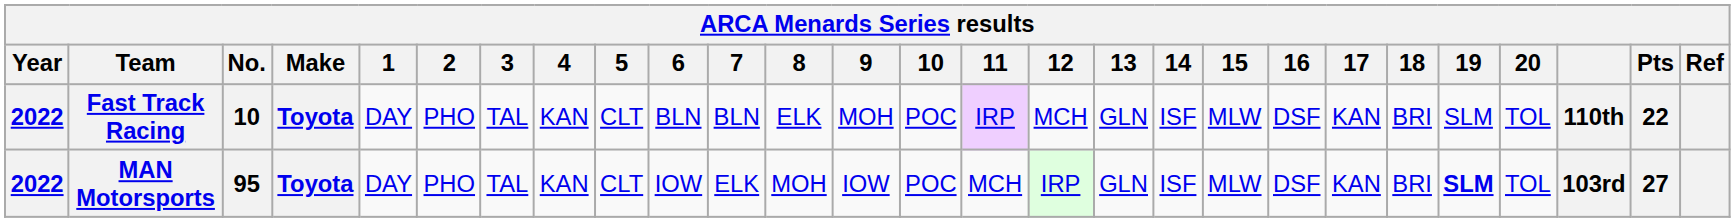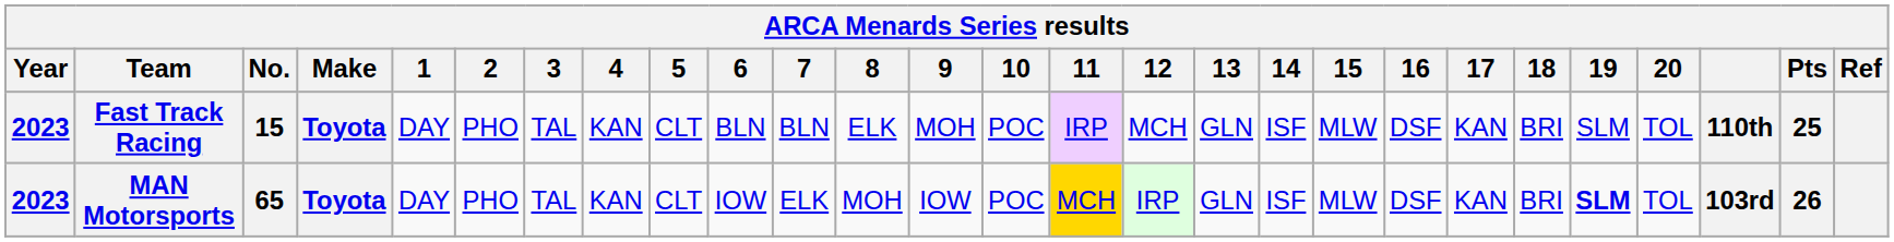 <table class="wikitable" style="text-align:center; font-size:75%">
 <tr>
 <th colspan=27><a href='#'>ARCA Menards Series</a> results</th>
 </tr>
 <tr>
 <th>Year</th>
 <th>Team</th>
 <th>No.</th>
 <th>Make</th>
 <th>1</th>
 <th>2</th>
 <th>3</th>
 <th>4</th>
 <th>5</th>
 <th>6</th>
 <th>7</th>
 <th>8</th>
 <th>9</th>
 <th>10</th>
 <th>11</th>
 <th>12</th>
 <th>13</th>
 <th>14</th>
 <th>15</th>
 <th>16</th>
 <th>17</th>
 <th>18</th>
 <th>19</th>
 <th>20</th>
 <th></th>
 <th>Pts</th>
 <th>Ref</th>
 </tr>
 <tr>
-<th><a href='#'>2022</a></th>
+<th><a href='#'>2023</a></th>
 <th><a href='#'>Fast Track Racing</a></th>
-<th>10</th>
+<th>15</th>
 <th><a href='#'>Toyota</a></th>
 <td><a href='#'>DAY</a></td>
 <td><a href='#'>PHO</a></td>
 <td><a href='#'>TAL</a></td>
 <td><a href='#'>KAN</a></td>
 <td><a href='#'>CLT</a></td>
 <td><a href='#'>BLN</a></td>
 <td><a href='#'>BLN</a></td>
 <td><a href='#'>ELK</a></td>
 <td><a href='#'>MOH</a></td>
 <td><a href='#'>POC</a></td>
 <td style="background:#EFCFFF;"><a href='#'>IRP</a><br></td>
 <td><a href='#'>MCH</a></td>
 <td><a href='#'>GLN</a></td>
 <td><a href='#'>ISF</a></td>
 <td><a href='#'>MLW</a></td>
 <td><a href='#'>DSF</a></td>
 <td><a href='#'>KAN</a></td>
 <td><a href='#'>BRI</a></td>
 <td><a href='#'>SLM</a></td>
 <td><a href='#'>TOL</a></td>
 <th>110th</th>
-<th>22</th>
+<th>25</th>
 <th></th>
 </tr>
 <tr>
-<th><a href='#'>2022</a></th>
+<th><a href='#'>2023</a></th>
 <th><a href='#'>MAN Motorsports</a></th>
-<th>95</th>
+<th>65</th>
 <th><a href='#'>Toyota</a></th>
 <td><a href='#'>DAY</a></td>
 <td><a href='#'>PHO</a></td>
 <td><a href='#'>TAL</a></td>
 <td><a href='#'>KAN</a></td>
 <td><a href='#'>CLT</a></td>
 <td><a href='#'>IOW</a></td>
 <td><a href='#'>ELK</a></td>
 <td><a href='#'>MOH</a></td>
 <td><a href='#'>IOW</a></td>
 <td><a href='#'>POC</a></td>
-<td><a href='#'>MCH</a></td>
+<td style="background: gold;"><a href='#'>MCH</a></td>
 <td style="background:#DFFFDF;"><a href='#'>IRP</a><br></td>
 <td><a href='#'>GLN</a></td>
 <td><a href='#'>ISF</a></td>
 <td><a href='#'>MLW</a></td>
 <td><a href='#'>DSF</a></td>
 <td><a href='#'>KAN</a></td>
 <td><a href='#'>BRI</a></td>
 <td><strong><a href='#'>SLM</a></strong></td>
 <td><a href='#'>TOL</a></td>
 <th>103rd</th>
-<th>27</th>
+<th>26</th>
 <th></th>
 </tr>
 </table>
